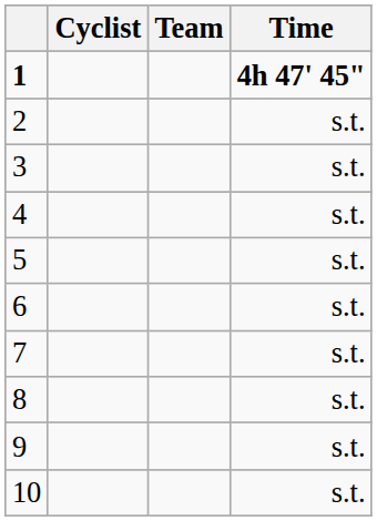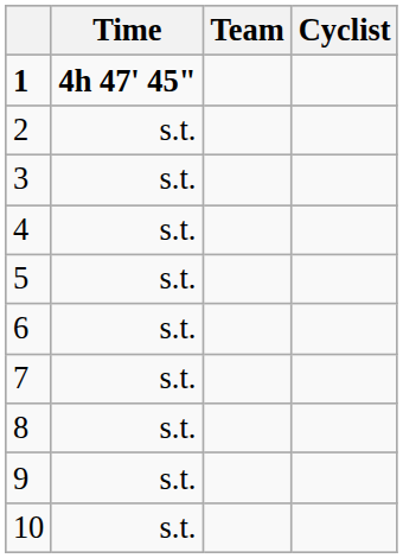 <table class="wikitable">
 <tr>
 <th></th>
+<th>Time</th>
+<th>Team</th>
 <th>Cyclist</th>
-<th>Team</th>
-<th>Time</th>
 </tr>
 <tr>
 <td><strong>1</strong></td>
+<td align="right"><strong>4h 47' 45"</strong></td>
+<td><strong></strong></td>
 <td></td>
-<td><strong></strong></td>
-<td align="right"><strong>4h 47' 45"</strong></td>
 </tr>
 <tr>
 <td>2</td>
+<td align="right">s.t.</td>
 <td></td>
 <td></td>
-<td align="right">s.t.</td>
 </tr>
 <tr>
 <td>3</td>
+<td align="right">s.t.</td>
 <td></td>
 <td></td>
-<td align="right">s.t.</td>
 </tr>
 <tr>
 <td>4</td>
+<td align="right">s.t.</td>
 <td></td>
 <td></td>
-<td align="right">s.t.</td>
 </tr>
 <tr>
 <td>5</td>
+<td align="right">s.t.</td>
 <td></td>
 <td></td>
-<td align="right">s.t.</td>
 </tr>
 <tr>
 <td>6</td>
+<td align="right">s.t.</td>
 <td></td>
 <td></td>
-<td align="right">s.t.</td>
 </tr>
 <tr>
 <td>7</td>
+<td align="right">s.t.</td>
 <td></td>
 <td></td>
-<td align="right">s.t.</td>
 </tr>
 <tr>
 <td>8</td>
+<td align="right">s.t.</td>
 <td></td>
 <td></td>
-<td align="right">s.t.</td>
 </tr>
 <tr>
 <td>9</td>
+<td align="right">s.t.</td>
 <td></td>
 <td></td>
-<td align="right">s.t.</td>
 </tr>
 <tr>
 <td>10</td>
+<td align="right">s.t.</td>
 <td></td>
 <td></td>
-<td align="right">s.t.</td>
 </tr>
 </table>
